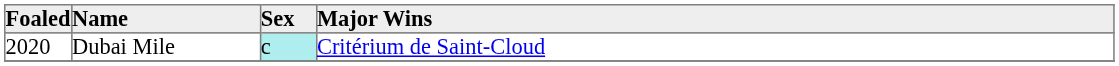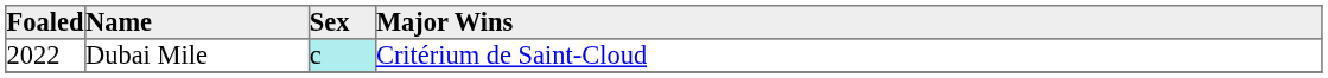 <table border="1" cellpadding="0" style="border-collapse: collapse; font-size:90%">
 <tr bgcolor="#eeeeee">
 <td width="35px"><strong>Foaled</strong></td>
 <td width="120px"><strong>Name</strong></td>
 <td width="35px"><strong>Sex</strong></td>
 <td width="510px"><strong>Major Wins</strong></td>
 </tr>
 <tr>
-<td>2020</td>
+<td>2022</td>
 <td>Dubai Mile</td>
 <td style="background: paleturquoise;">c</td>
 <td><a href='#'>Critérium de Saint-Cloud</a></td>
 </tr>
 <tr>
 </tr>
 </table>
